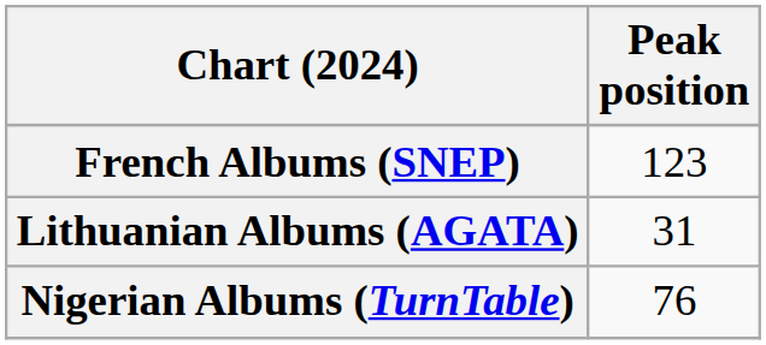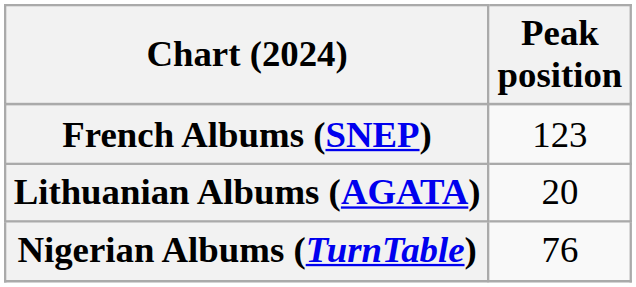 <table class="wikitable sortable plainrowheaders" style="text-align:center">
 <tr>
 <th scope="col">Chart (2024)</th>
 <th scope="col">Peak<br>position</th>
 </tr>
 <tr>
 </tr>
 <tr>
 <th scope="row">French Albums (<a href='#'>SNEP</a>)</th>
 <td>123</td>
 </tr>
 <tr>
 <th scope="row">Lithuanian Albums (<a href='#'>AGATA</a>)</th>
-<td>31</td>
+<td>20</td>
 </tr>
 <tr>
 <th scope="row">Nigerian Albums (<a href='#'><em>TurnTable</em></a>)</th>
 <td>76</td>
 </tr>
 <tr>
 </tr>
 <tr>
 </tr>
 <tr>
 </tr>
 </table>
